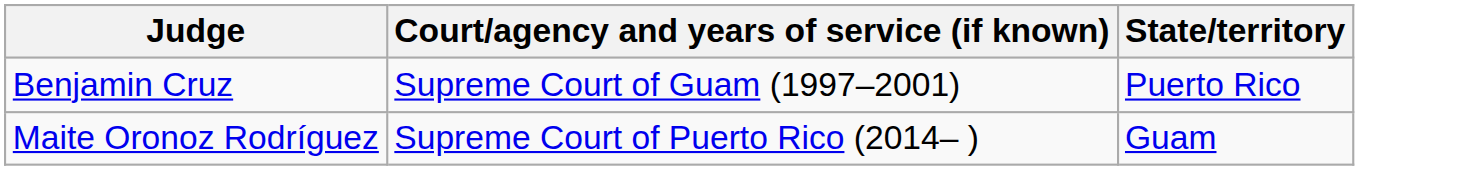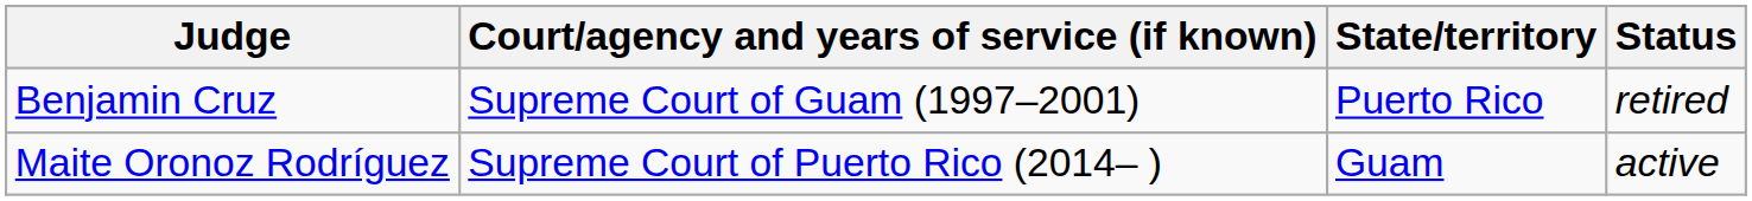 <table class="wikitable sortable">
 <tr>
 <th>Judge</th>
 <th>Court/agency and years of service (if known)</th>
 <th>State/territory</th>
+<th>Status</th>
 </tr>
 <tr>
 <td><a href='#'>Benjamin Cruz</a></td>
 <td><a href='#'>Supreme Court of Guam</a> (1997–2001)</td>
 <td><a href='#'>Puerto Rico</a></td>
+<td><em>retired</em></td>
 </tr>
 <tr>
 <td><a href='#'>Maite Oronoz Rodríguez</a></td>
 <td><a href='#'>Supreme Court of Puerto Rico</a> (2014– )</td>
 <td><a href='#'>Guam</a></td>
+<td><em>active</em></td>
 </tr>
 </table>
